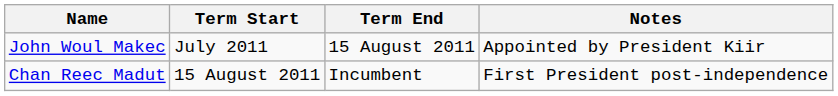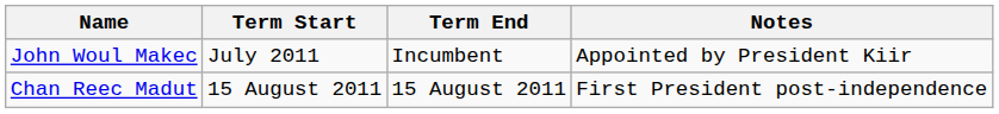 <table class="wikitable">
 <tr>
 <th>Name</th>
 <th>Term Start</th>
 <th>Term End</th>
 <th>Notes</th>
 </tr>
 <tr>
 <td><a href='#'>John Woul Makec</a></td>
 <td>July 2011</td>
-<td>15 August 2011</td>
+<td>Incumbent</td>
 <td>Appointed by President Kiir</td>
 </tr>
 <tr>
 <td><a href='#'>Chan Reec Madut</a></td>
 <td>15 August 2011</td>
-<td>Incumbent</td>
+<td>15 August 2011</td>
 <td>First President post-independence</td>
 </tr>
 </table>
